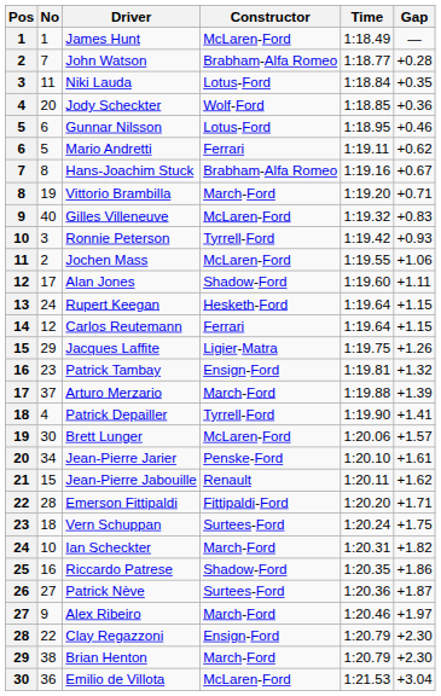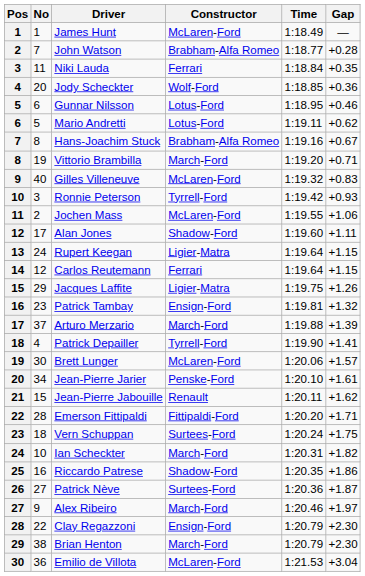 <table class="wikitable sortable" style="font-size: 95%;">
 <tr>
 <th>Pos</th>
 <th>No</th>
 <th>Driver</th>
 <th>Constructor</th>
 <th>Time</th>
 <th>Gap</th>
 </tr>
 <tr>
 <th>1</th>
 <td>1</td>
 <td> <a href='#'>James Hunt</a></td>
 <td><a href='#'>McLaren</a>-<a href='#'>Ford</a></td>
 <td>1:18.49</td>
 <td align="center">—</td>
 </tr>
 <tr>
 <th>2</th>
 <td>7</td>
 <td> <a href='#'>John Watson</a></td>
 <td><a href='#'>Brabham</a>-<a href='#'>Alfa Romeo</a></td>
 <td>1:18.77</td>
 <td>+0.28</td>
 </tr>
 <tr>
 <th>3</th>
 <td>11</td>
 <td> <a href='#'>Niki Lauda</a></td>
-<td><a href='#'>Lotus</a>-<a href='#'>Ford</a></td>
+<td><a href='#'>Ferrari</a></td>
 <td>1:18.84</td>
 <td>+0.35</td>
 </tr>
 <tr>
 <th>4</th>
 <td>20</td>
 <td> <a href='#'>Jody Scheckter</a></td>
 <td><a href='#'>Wolf</a>-<a href='#'>Ford</a></td>
 <td>1:18.85</td>
 <td>+0.36</td>
 </tr>
 <tr>
 <th>5</th>
 <td>6</td>
 <td> <a href='#'>Gunnar Nilsson</a></td>
 <td><a href='#'>Lotus</a>-<a href='#'>Ford</a></td>
 <td>1:18.95</td>
 <td>+0.46</td>
 </tr>
 <tr>
 <th>6</th>
 <td>5</td>
 <td> <a href='#'>Mario Andretti</a></td>
-<td><a href='#'>Ferrari</a></td>
+<td><a href='#'>Lotus</a>-<a href='#'>Ford</a></td>
 <td>1:19.11</td>
 <td>+0.62</td>
 </tr>
 <tr>
 <th>7</th>
 <td>8</td>
 <td> <a href='#'>Hans-Joachim Stuck</a></td>
 <td><a href='#'>Brabham</a>-<a href='#'>Alfa Romeo</a></td>
 <td>1:19.16</td>
 <td>+0.67</td>
 </tr>
 <tr>
 <th>8</th>
 <td>19</td>
 <td> <a href='#'>Vittorio Brambilla</a></td>
 <td><a href='#'>March</a>-<a href='#'>Ford</a></td>
 <td>1:19.20</td>
 <td>+0.71</td>
 </tr>
 <tr>
 <th>9</th>
 <td>40</td>
 <td> <a href='#'>Gilles Villeneuve</a></td>
 <td><a href='#'>McLaren</a>-<a href='#'>Ford</a></td>
 <td>1:19.32</td>
 <td>+0.83</td>
 </tr>
 <tr>
 <th>10</th>
 <td>3</td>
 <td> <a href='#'>Ronnie Peterson</a></td>
 <td><a href='#'>Tyrrell</a>-<a href='#'>Ford</a></td>
 <td>1:19.42</td>
 <td>+0.93</td>
 </tr>
 <tr>
 <th>11</th>
 <td>2</td>
 <td> <a href='#'>Jochen Mass</a></td>
 <td><a href='#'>McLaren</a>-<a href='#'>Ford</a></td>
 <td>1:19.55</td>
 <td>+1.06</td>
 </tr>
 <tr>
 <th>12</th>
 <td>17</td>
 <td> <a href='#'>Alan Jones</a></td>
 <td><a href='#'>Shadow</a>-<a href='#'>Ford</a></td>
 <td>1:19.60</td>
 <td>+1.11</td>
 </tr>
 <tr>
 <th>13</th>
 <td>24</td>
 <td> <a href='#'>Rupert Keegan</a></td>
-<td><a href='#'>Hesketh</a>-<a href='#'>Ford</a></td>
+<td><a href='#'>Ligier</a>-<a href='#'>Matra</a></td>
 <td>1:19.64</td>
 <td>+1.15</td>
 </tr>
 <tr>
 <th>14</th>
 <td>12</td>
 <td> <a href='#'>Carlos Reutemann</a></td>
 <td><a href='#'>Ferrari</a></td>
 <td>1:19.64</td>
 <td>+1.15</td>
 </tr>
 <tr>
 <th>15</th>
 <td>29</td>
 <td> <a href='#'>Jacques Laffite</a></td>
 <td><a href='#'>Ligier</a>-<a href='#'>Matra</a></td>
 <td>1:19.75</td>
 <td>+1.26</td>
 </tr>
 <tr>
 <th>16</th>
 <td>23</td>
 <td> <a href='#'>Patrick Tambay</a></td>
 <td><a href='#'>Ensign</a>-<a href='#'>Ford</a></td>
 <td>1:19.81</td>
 <td>+1.32</td>
 </tr>
 <tr>
 <th>17</th>
 <td>37</td>
 <td> <a href='#'>Arturo Merzario</a></td>
 <td><a href='#'>March</a>-<a href='#'>Ford</a></td>
 <td>1:19.88</td>
 <td>+1.39</td>
 </tr>
 <tr>
 <th>18</th>
 <td>4</td>
 <td> <a href='#'>Patrick Depailler</a></td>
 <td><a href='#'>Tyrrell</a>-<a href='#'>Ford</a></td>
 <td>1:19.90</td>
 <td>+1.41</td>
 </tr>
 <tr>
 <th>19</th>
 <td>30</td>
 <td> <a href='#'>Brett Lunger</a></td>
 <td><a href='#'>McLaren</a>-<a href='#'>Ford</a></td>
 <td>1:20.06</td>
 <td>+1.57</td>
 </tr>
 <tr>
 <th>20</th>
 <td>34</td>
 <td> <a href='#'>Jean-Pierre Jarier</a></td>
 <td><a href='#'>Penske</a>-<a href='#'>Ford</a></td>
 <td>1:20.10</td>
 <td>+1.61</td>
 </tr>
 <tr>
 <th>21</th>
 <td>15</td>
 <td> <a href='#'>Jean-Pierre Jabouille</a></td>
 <td><a href='#'>Renault</a></td>
 <td>1:20.11</td>
 <td>+1.62</td>
 </tr>
 <tr>
 <th>22</th>
 <td>28</td>
 <td> <a href='#'>Emerson Fittipaldi</a></td>
 <td><a href='#'>Fittipaldi</a>-<a href='#'>Ford</a></td>
 <td>1:20.20</td>
 <td>+1.71</td>
 </tr>
 <tr>
 <th>23</th>
 <td>18</td>
 <td> <a href='#'>Vern Schuppan</a></td>
 <td><a href='#'>Surtees</a>-<a href='#'>Ford</a></td>
 <td>1:20.24</td>
 <td>+1.75</td>
 </tr>
 <tr>
 <th>24</th>
 <td>10</td>
 <td> <a href='#'>Ian Scheckter</a></td>
 <td><a href='#'>March</a>-<a href='#'>Ford</a></td>
 <td>1:20.31</td>
 <td>+1.82</td>
 </tr>
 <tr>
 <th>25</th>
 <td>16</td>
 <td> <a href='#'>Riccardo Patrese</a></td>
 <td><a href='#'>Shadow</a>-<a href='#'>Ford</a></td>
 <td>1:20.35</td>
 <td>+1.86</td>
 </tr>
 <tr>
 <th>26</th>
 <td>27</td>
 <td> <a href='#'>Patrick Nève</a></td>
 <td><a href='#'>Surtees</a>-<a href='#'>Ford</a></td>
 <td>1:20.36</td>
 <td>+1.87</td>
 </tr>
 <tr>
 <th>27</th>
 <td>9</td>
 <td> <a href='#'>Alex Ribeiro</a></td>
 <td><a href='#'>March</a>-<a href='#'>Ford</a></td>
 <td>1:20.46</td>
 <td>+1.97</td>
 </tr>
 <tr>
 <th>28</th>
 <td>22</td>
 <td> <a href='#'>Clay Regazzoni</a></td>
 <td><a href='#'>Ensign</a>-<a href='#'>Ford</a></td>
 <td>1:20.79</td>
 <td>+2.30</td>
 </tr>
 <tr>
 <th>29</th>
 <td>38</td>
 <td> <a href='#'>Brian Henton</a></td>
 <td><a href='#'>March</a>-<a href='#'>Ford</a></td>
 <td>1:20.79</td>
 <td>+2.30</td>
 </tr>
 <tr>
 <th>30</th>
 <td>36</td>
 <td> <a href='#'>Emilio de Villota</a></td>
 <td><a href='#'>McLaren</a>-<a href='#'>Ford</a></td>
 <td>1:21.53</td>
 <td>+3.04</td>
 </tr>
 </table>
